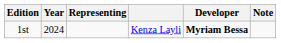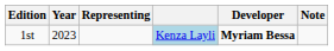 <table class="wikitable" style="text-align:center; font-size:95%;">
 <tr>
 <th>Edition</th>
 <th>Year</th>
 <th>Representing</th>
 <th></th>
 <th>Developer</th>
 <th>Note</th>
 </tr>
 <tr>
 <td>1st</td>
-<td>2024</td>
+<td>2023</td>
 <td></td>
-<td><a href='#'>Kenza Layli</a></td>
+<td style="background: lightblue;"><a href='#'>Kenza Layli</a></td>
 <td><strong>Myriam Bessa</strong></td>
 <td></td>
 </tr>
 </table>
